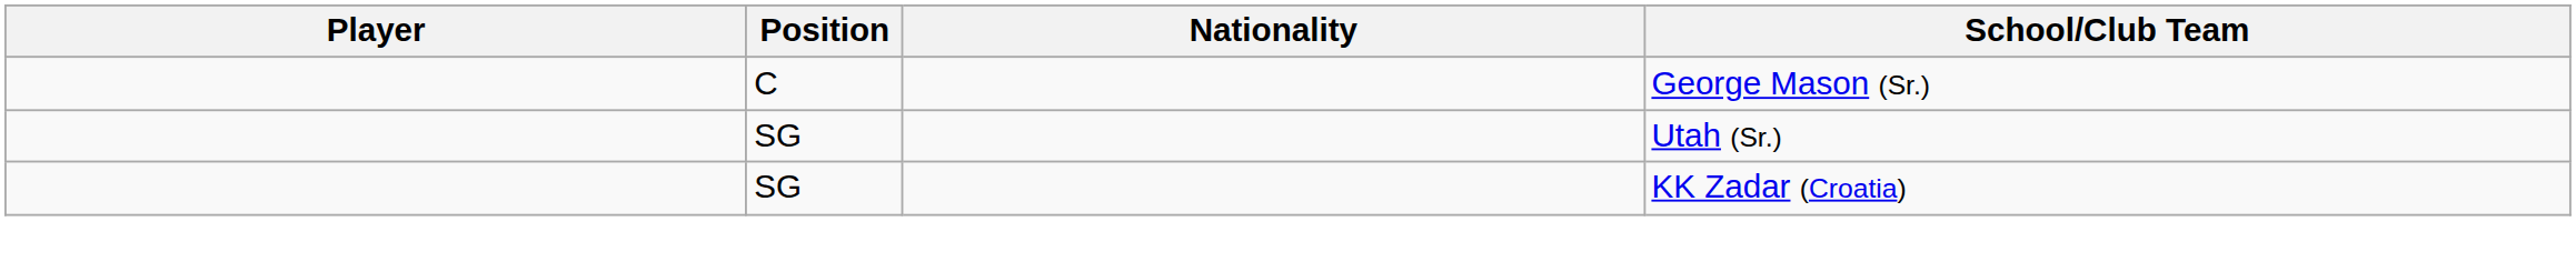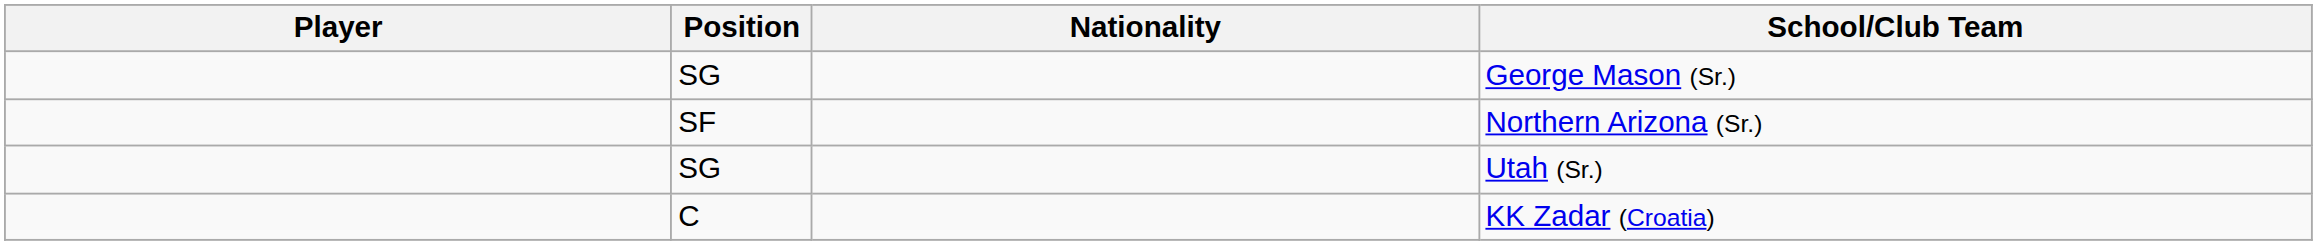 <table class="wikitable sortable sortable">
 <tr>
 <th width="20%">Player</th>
 <th width="1%">Position</th>
 <th width="20%">Nationality</th>
 <th width="25%">School/Club Team</th>
 </tr>
 <tr>
 <td></td>
-<td>C</td>
+<td>SG</td>
 <td><br></td>
 <td><a href='#'>George Mason</a> <small>(Sr.)</small></td>
+</tr>
+<tr>
+<td></td>
+<td>SF</td>
+<td></td>
+<td><a href='#'>Northern Arizona</a> <small>(Sr.)</small></td>
 </tr>
 <tr>
 <td></td>
 <td>SG</td>
 <td></td>
 <td><a href='#'>Utah</a> <small>(Sr.)</small></td>
 </tr>
 <tr>
 <td></td>
-<td>SG</td>
+<td>C</td>
 <td></td>
 <td><a href='#'>KK Zadar</a> <small>(<a href='#'>Croatia</a>)</small></td>
 </tr>
 </table>
